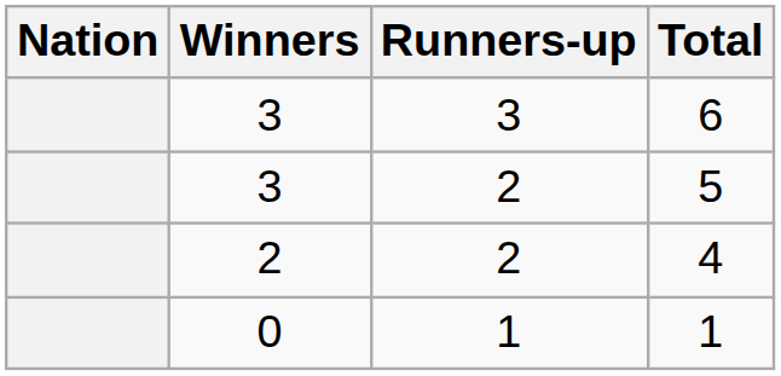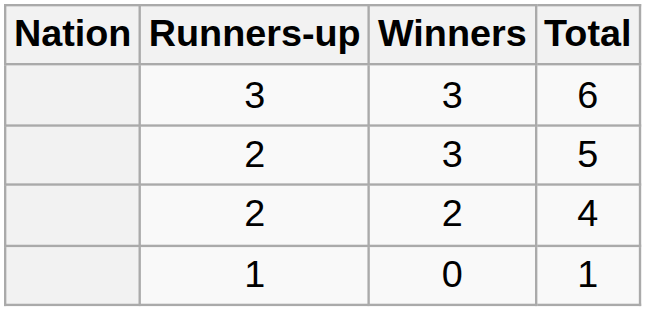 <table class="wikitable plainrowheaders sortable">
 <tr>
 <th scope="col">Nation</th>
+<th scope="col">Runners-up</th>
 <th scope="col">Winners</th>
-<th scope="col">Runners-up</th>
 <th scope="col">Total</th>
 </tr>
 <tr>
 <th scope="row"></th>
 <td align=center>3</td>
 <td align=center>3</td>
 <td align=center>6</td>
 </tr>
 <tr>
 <th scope="row"></th>
+<td align=center>2</td>
 <td align=center>3</td>
-<td align=center>2</td>
 <td align=center>5</td>
 </tr>
 <tr>
 <th scope="row"></th>
 <td align=center>2</td>
 <td align=center>2</td>
 <td align=center>4</td>
 </tr>
 <tr>
 <th scope="row"></th>
+<td align=center>1</td>
 <td align=center>0</td>
-<td align=center>1</td>
 <td align=center>1</td>
 </tr>
 </table>
